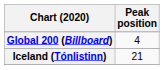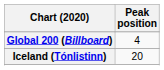 <table class="wikitable sortable plainrowheaders" style="text-align:center">
 <tr>
 <th scope="col">Chart (2020)</th>
 <th scope="col">Peak<br>position</th>
 </tr>
 <tr>
 </tr>
 <tr>
 </tr>
 <tr>
 </tr>
 <tr>
 </tr>
 <tr>
 </tr>
 <tr>
 </tr>
 <tr>
 <th scope="row"><a href='#'>Global 200</a> (<em><a href='#'>Billboard</a></em>)</th>
 <td>4</td>
 </tr>
 <tr>
 </tr>
 <tr>
 <th scope="row">Iceland (<a href='#'>Tónlistinn</a>)</th>
-<td>21</td>
+<td>20</td>
 </tr>
 <tr>
 </tr>
 <tr>
 </tr>
 <tr>
 </tr>
 <tr>
 </tr>
 <tr>
 </tr>
 <tr>
 </tr>
 <tr>
 </tr>
 <tr>
 </tr>
 <tr>
 </tr>
 <tr>
 </tr>
 <tr>
 </tr>
 <tr>
 </tr>
 <tr>
 </tr>
 <tr>
 </tr>
 </table>
